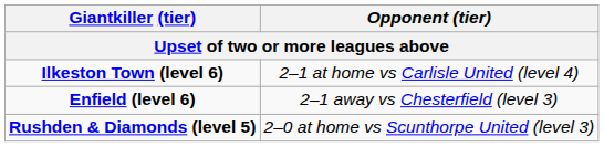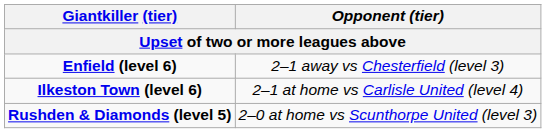 <table class="wikitable" style="text-align:center;">
 <tr>
 <th scope="col"><a href='#'>Giantkiller</a> <a href='#'>(tier)</a></th>
 <th scope="col"><em>Opponent (tier)</em></th>
 </tr>
 <tr>
 <th colspan="2"><a href='#'>Upset</a> of two or more leagues above</th>
 </tr>
 <tr>
+<td><strong><a href='#'>Enfield</a> (level 6)</strong></td>
+<td><em>2–1 away vs <a href='#'>Chesterfield</a> (level 3)</em></td>
+</tr>
+<tr>
 <td><strong> <a href='#'>Ilkeston Town</a> (level 6)</strong></td>
 <td><em>2–1 at home vs <a href='#'>Carlisle United</a> (level 4)</em></td>
-</tr>
-<tr>
-<td><strong><a href='#'>Enfield</a> (level 6)</strong></td>
-<td><em>2–1 away vs <a href='#'>Chesterfield</a> (level 3)</em></td>
 </tr>
 <tr>
 <td><strong> <a href='#'>Rushden & Diamonds</a> (level 5)</strong></td>
 <td><em>2–0 at home vs <a href='#'>Scunthorpe United</a> (level 3)</em></td>
 </tr>
 </table>
